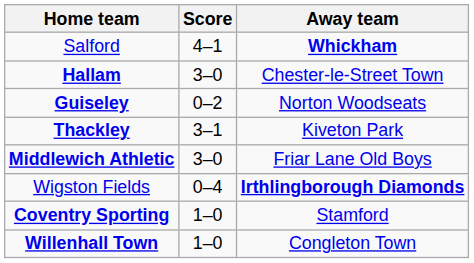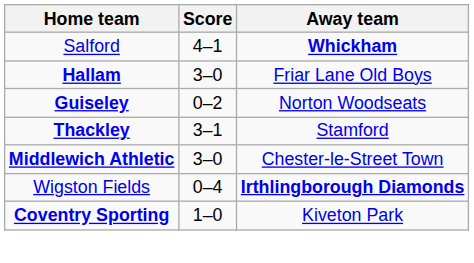 <table class="wikitable" style="text-align: center; font-size:85%">
 <tr>
 <th>Home team</th>
 <th>Score</th>
 <th>Away team</th>
 </tr>
 <tr>
 <td><a href='#'>Salford</a></td>
 <td>4–1</td>
 <td><strong><a href='#'>Whickham</a></strong></td>
 </tr>
 <tr>
 <td><strong><a href='#'>Hallam</a></strong></td>
 <td>3–0</td>
-<td><a href='#'>Chester-le-Street Town</a></td>
+<td><a href='#'>Friar Lane Old Boys</a></td>
 </tr>
 <tr>
 <td><strong><a href='#'>Guiseley</a></strong></td>
 <td>0–2</td>
 <td><a href='#'>Norton Woodseats</a></td>
 </tr>
 <tr>
 <td><strong><a href='#'>Thackley</a></strong></td>
 <td>3–1</td>
-<td><a href='#'>Kiveton Park</a></td>
+<td><a href='#'>Stamford</a></td>
 </tr>
 <tr>
 <td><strong><a href='#'>Middlewich Athletic</a></strong></td>
 <td>3–0</td>
-<td><a href='#'>Friar Lane Old Boys</a></td>
+<td><a href='#'>Chester-le-Street Town</a></td>
 </tr>
 <tr>
 <td><a href='#'>Wigston Fields</a></td>
 <td>0–4</td>
 <td><strong><a href='#'>Irthlingborough Diamonds</a></strong></td>
 </tr>
 <tr>
 <td><strong><a href='#'>Coventry Sporting</a></strong></td>
 <td>1–0</td>
-<td><a href='#'>Stamford</a></td>
-</tr>
-<tr>
-<td><strong><a href='#'>Willenhall Town</a></strong></td>
-<td>1–0</td>
-<td><a href='#'>Congleton Town</a></td>
+<td><a href='#'>Kiveton Park</a></td>
 </tr>
 </table>
